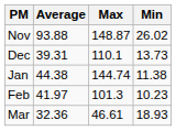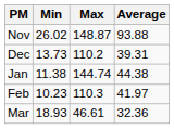 <table class="wikitable">
 <tr>
 <th>PM</th>
+<th>Min</th>
+<th>Max</th>
 <th>Average</th>
-<th>Max</th>
-<th>Min</th>
 </tr>
 <tr>
 <td>Nov</td>
+<td>26.02</td>
+<td>148.87</td>
 <td>93.88</td>
-<td>148.87</td>
-<td>26.02</td>
 </tr>
 <tr>
 <td>Dec</td>
+<td>13.73</td>
+<td>110.2</td>
 <td>39.31</td>
-<td>110.1</td>
-<td>13.73</td>
 </tr>
 <tr>
 <td>Jan</td>
+<td>11.38</td>
+<td>144.74</td>
 <td>44.38</td>
-<td>144.74</td>
-<td>11.38</td>
 </tr>
 <tr>
 <td>Feb</td>
+<td>10.23</td>
+<td>110.3</td>
 <td>41.97</td>
-<td>101.3</td>
-<td>10.23</td>
 </tr>
 <tr>
 <td>Mar</td>
+<td>18.93</td>
+<td>46.61</td>
 <td>32.36</td>
-<td>46.61</td>
-<td>18.93</td>
 </tr>
 </table>
